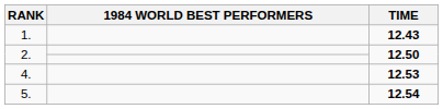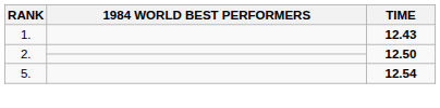 <table class="wikitable" style="border-collapse: collapse; font-size: 90%;">
 <tr>
 <th>RANK</th>
 <th align="center" style="width: 25em">1984 WORLD BEST PERFORMERS</th>
 <th align="center" style="width: 5em">TIME</th>
 </tr>
 <tr>
 <td align="center">1.</td>
 <td></td>
 <td align="center"><strong>12.43</strong></td>
 </tr>
 <tr>
 <td rowspan=2 align="center">2.</td>
 <td></td>
 <td rowspan=2 align="center"><strong>12.50</strong></td>
 </tr>
 <tr>
 <td></td>
 </tr>
 <tr>
-<td align="center">4.</td>
-<td></td>
-<td align="center"><strong>12.53</strong></td>
-</tr>
-<tr>
 <td align="center">5.</td>
 <td></td>
 <td align="center"><strong>12.54</strong></td>
 </tr>
 </table>
